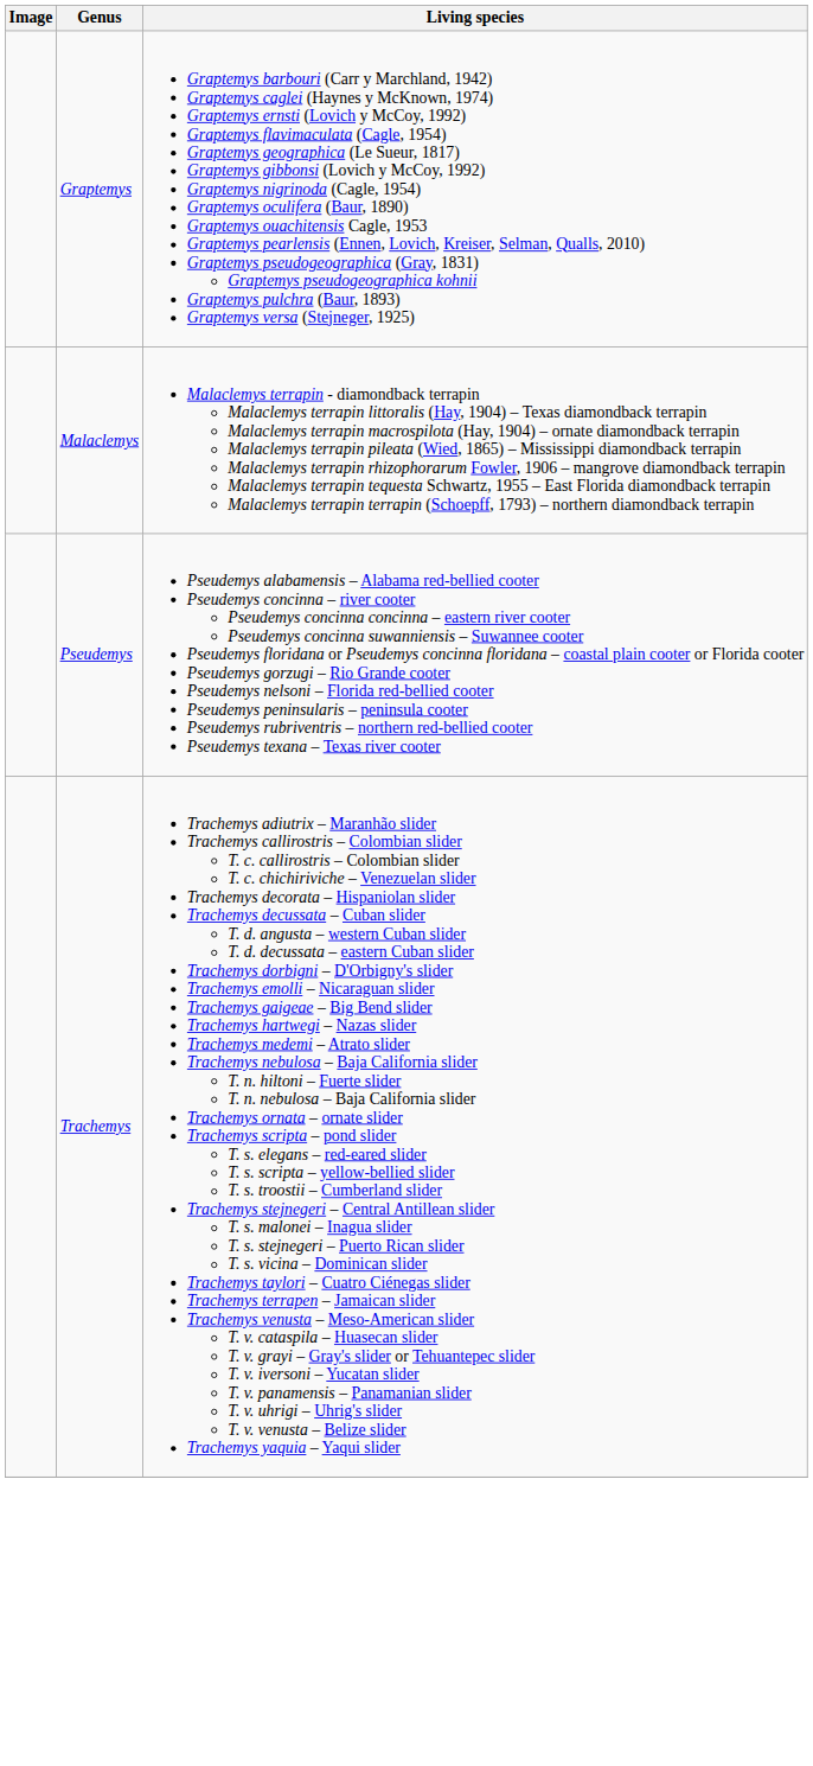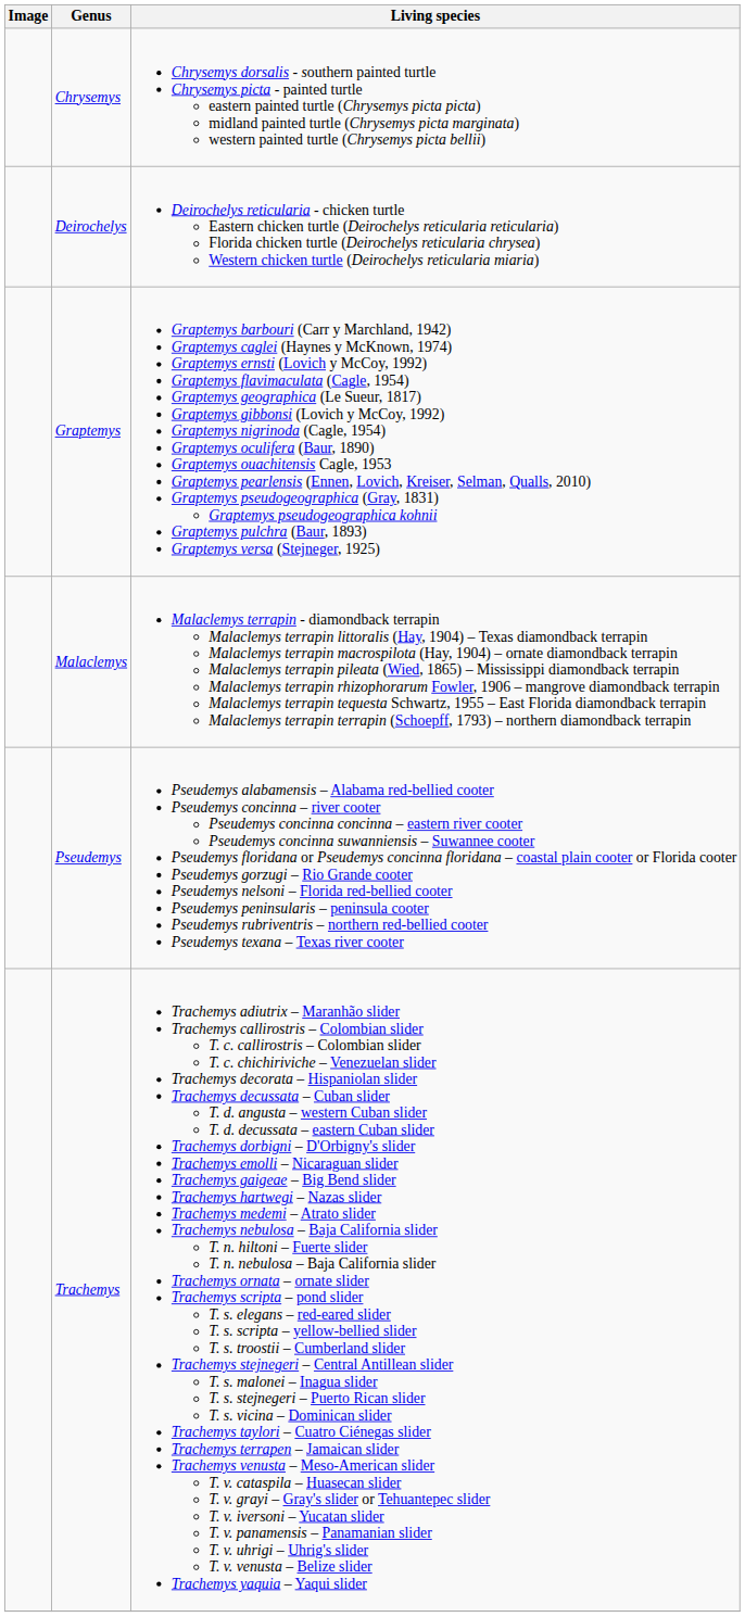 <table class="wikitable">
 <tr>
 <th>Image</th>
 <th>Genus</th>
 <th>Living species</th>
+</tr>
+<tr>
+<td></td>
+<td><em><a href='#'>Chrysemys</a></em> </td>
+<td><br><ul><li><em><a href='#'>Chrysemys dorsalis</a> - s</em>outhern painted turtle</li><li><em><a href='#'>Chrysemys picta</a></em> - painted turtle<ul><li>eastern painted turtle (<em>Chrysemys picta picta</em>)</li><li>midland painted turtle (<em>Chrysemys picta marginata</em>)</li><li>western painted turtle (<em>Chrysemys picta bellii</em>)</li></ul></li></ul></td>
+</tr>
+<tr>
+<td></td>
+<td><em><a href='#'>Deirochelys</a></em> </td>
+<td><br><ul><li><em><a href='#'>Deirochelys reticularia</a></em> - chicken turtle<ul><li>Eastern chicken turtle (<em>Deirochelys reticularia reticularia</em>)</li><li>Florida chicken turtle (<em>Deirochelys reticularia chrysea</em>)</li><li><a href='#'>Western chicken turtle</a> (<em>Deirochelys reticularia miaria</em>)</li></ul></li></ul></td>
 </tr>
 <tr>
 <td></td>
 <td><em><a href='#'>Graptemys</a></em> </td>
 <td><br><ul><li><em><a href='#'>Graptemys barbouri</a></em> (Carr y Marchland, 1942)</li><li><em><a href='#'>Graptemys caglei</a></em> (Haynes y McKnown, 1974)</li><li><em><a href='#'>Graptemys ernsti</a></em> (<a href='#'>Lovich</a> y McCoy, 1992)</li><li><em><a href='#'>Graptemys flavimaculata</a></em> (<a href='#'>Cagle</a>, 1954)</li><li><em><a href='#'>Graptemys geographica</a></em> (Le Sueur, 1817)</li><li><em><a href='#'>Graptemys gibbonsi</a></em> (Lovich y McCoy, 1992)</li><li><em><a href='#'>Graptemys nigrinoda</a></em> (Cagle, 1954)</li><li><em><a href='#'>Graptemys oculifera</a></em> (<a href='#'>Baur</a>, 1890)</li><li><em><a href='#'>Graptemys ouachitensis</a></em> Cagle, 1953</li><li><em><a href='#'>Graptemys pearlensis</a></em> (<a href='#'>Ennen</a>, <a href='#'>Lovich</a>, <a href='#'>Kreiser</a>, <a href='#'>Selman</a>, <a href='#'>Qualls</a>, 2010)</li><li><em><a href='#'>Graptemys pseudogeographica</a></em> (<a href='#'>Gray</a>, 1831)<ul><li><em><a href='#'>Graptemys pseudogeographica kohnii</a></em></li></ul></li><li><em><a href='#'>Graptemys pulchra</a></em> (<a href='#'>Baur</a>, 1893)</li><li><em><a href='#'>Graptemys versa</a></em> (<a href='#'>Stejneger</a>, 1925)</li></ul></td>
 </tr>
 <tr>
 <td></td>
 <td><em><a href='#'>Malaclemys</a></em> </td>
 <td><br><ul><li><em><a href='#'>Malaclemys terrapin</a></em> - diamondback terrapin<ul><li><em>Malaclemys terrapin littoralis</em> (<a href='#'>Hay</a>, 1904) – Texas diamondback terrapin</li><li><em>Malaclemys terrapin macrospilota</em> (Hay, 1904) – ornate diamondback terrapin</li><li><em>Malaclemys terrapin pileata</em> (<a href='#'>Wied</a>, 1865) – Mississippi diamondback terrapin</li><li><em>Malaclemys terrapin rhizophorarum</em> <a href='#'>Fowler</a>, 1906 – mangrove diamondback terrapin</li><li><em>Malaclemys terrapin tequesta</em> Schwartz, 1955 – East Florida diamondback terrapin</li><li><em>Malaclemys terrapin terrapin</em> (<a href='#'>Schoepff</a>, 1793) – northern diamondback terrapin</li></ul></li></ul></td>
 </tr>
 <tr>
 <td></td>
 <td><em><a href='#'>Pseudemys</a></em> </td>
 <td><br><ul><li><em>Pseudemys alabamensis</em> – <a href='#'>Alabama red-bellied cooter</a></li><li><em>Pseudemys concinna</em> – <a href='#'>river cooter</a><ul><li><em>Pseudemys concinna concinna</em> – <a href='#'>eastern river cooter</a></li><li><em>Pseudemys concinna suwanniensis</em> – <a href='#'>Suwannee cooter</a></li></ul></li><li><em>Pseudemys floridana</em> or <em>Pseudemys concinna floridana</em> – <a href='#'>coastal plain cooter</a> or Florida cooter</li><li><em>Pseudemys gorzugi</em> – <a href='#'>Rio Grande cooter</a></li><li><em>Pseudemys nelsoni</em> – <a href='#'>Florida red-bellied cooter</a></li><li><em>Pseudemys peninsularis</em> – <a href='#'>peninsula cooter</a></li><li><em>Pseudemys rubriventris</em> – <a href='#'>northern red-bellied cooter</a></li><li><em>Pseudemys texana</em> – <a href='#'>Texas river cooter</a></li></ul></td>
 </tr>
 <tr>
 <td></td>
 <td><em><a href='#'>Trachemys</a></em> </td>
 <td><br><ul><li><em>Trachemys adiutrix</em>  – <a href='#'>Maranhão slider</a></li><li><em>Trachemys callirostris</em>  – <a href='#'>Colombian slider</a><ul><li><em>T. c. callirostris</em>  – Colombian slider</li><li><em>T. c. chichiriviche</em>  – <a href='#'>Venezuelan slider</a></li></ul></li><li><em>Trachemys decorata</em>  – <a href='#'>Hispaniolan slider</a></li><li><em><a href='#'>Trachemys decussata</a></em>  – <a href='#'>Cuban slider</a><ul><li><em>T. d. angusta</em>  – <a href='#'>western Cuban slider</a></li><li><em>T. d. decussata</em>  – <a href='#'>eastern Cuban slider</a></li></ul></li><li><em><a href='#'>Trachemys dorbigni</a></em>  – <a href='#'>D'Orbigny's slider</a></li><li><em><a href='#'>Trachemys emolli</a></em>  – <a href='#'>Nicaraguan slider</a></li><li><em><a href='#'>Trachemys gaigeae</a></em>  – <a href='#'>Big Bend slider</a></li><li><em><a href='#'>Trachemys hartwegi</a></em>  – <a href='#'>Nazas slider</a></li><li><em><a href='#'>Trachemys medemi</a></em>  – <a href='#'>Atrato slider</a></li><li><em><a href='#'>Trachemys nebulosa</a></em>  – <a href='#'>Baja California slider</a><ul><li><em>T. n. hiltoni</em>  – <a href='#'>Fuerte slider</a></li><li><em>T. n. nebulosa</em>  – Baja California slider</li></ul></li><li><em><a href='#'>Trachemys ornata</a></em>  – <a href='#'>ornate slider</a></li><li><em><a href='#'>Trachemys scripta</a></em>  – <a href='#'>pond slider</a><ul><li><em>T. s. elegans</em>  – <a href='#'>red-eared slider</a></li><li><em>T. s. scripta</em>  – <a href='#'>yellow-bellied slider</a></li><li><em>T. s. troostii</em>  – <a href='#'>Cumberland slider</a></li></ul></li><li><em><a href='#'>Trachemys stejnegeri</a></em>  – <a href='#'>Central Antillean slider</a><ul><li><em>T. s.  malonei</em>  – <a href='#'>Inagua slider</a></li><li><em>T. s.  stejnegeri</em>  – <a href='#'>Puerto Rican slider</a></li><li><em>T. s.  vicina</em>  – <a href='#'>Dominican slider</a></li></ul></li><li><em><a href='#'>Trachemys taylori</a></em>  – <a href='#'>Cuatro Ciénegas slider</a></li><li><em><a href='#'>Trachemys terrapen</a></em>  – <a href='#'>Jamaican slider</a></li><li><em><a href='#'>Trachemys venusta</a></em>  – <a href='#'>Meso-American slider</a><ul><li><em>T. v.  cataspila</em>  – <a href='#'>Huasecan slider</a></li><li><em>T. v.  grayi</em>  – <a href='#'>Gray's slider</a> or <a href='#'>Tehuantepec slider</a></li><li><em>T. v.  iversoni</em>  – <a href='#'>Yucatan slider</a></li><li><em>T. v.  panamensis</em>  – <a href='#'>Panamanian slider</a></li><li><em>T. v.  uhrigi</em>  – <a href='#'>Uhrig's slider</a></li><li><em>T. v. venusta</em>  – <a href='#'>Belize slider</a></li></ul></li><li><em><a href='#'>Trachemys yaquia</a></em>  – <a href='#'>Yaqui slider</a></li></ul></td>
 </tr>
 <tr>
 </tr>
 </table>
